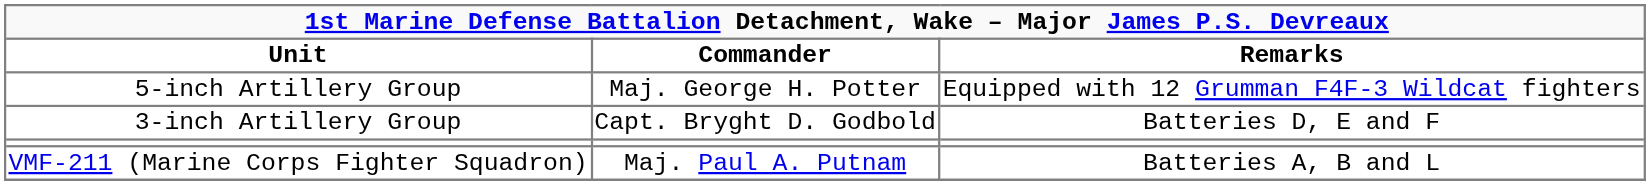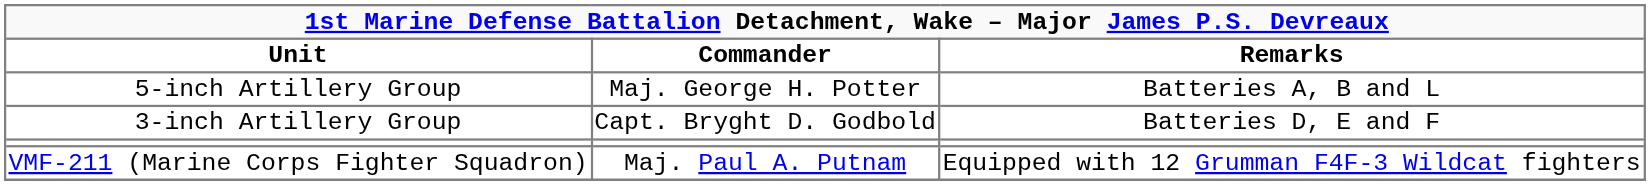 <table border="1" cellpadding="1" cellspacing="0" style="font-size: 85%; border: gray solid 1px; border-collapse: collapse; text-align: center;">
 <tr style="background: #ececec;">
 <th colspan="14" style="background: #f9f9f9; text-align: center;">   <a href='#'>1st Marine Defense Battalion</a> Detachment, Wake – Major <a href='#'>James P.S. Devreaux</a></th>
 </tr>
 <tr>
 <th>Unit</th>
 <th>Commander</th>
 <th>Remarks</th>
 </tr>
 <tr>
 <td>5-inch Artillery Group</td>
 <td>Maj. George H. Potter</td>
-<td>Equipped with 12 <a href='#'>Grumman F4F-3 Wildcat</a> fighters</td>
+<td>Batteries A, B and L</td>
 </tr>
 <tr>
 <td>3-inch Artillery Group</td>
 <td>Capt. Bryght D. Godbold</td>
 <td>Batteries D, E and F</td>
 </tr>
 <tr>
 <td></td>
 <td></td>
 </tr>
 <tr>
 <td><a href='#'>VMF-211</a> (Marine Corps Fighter Squadron)</td>
 <td>Maj. <a href='#'>Paul A. Putnam</a></td>
-<td>Batteries A, B and L</td>
+<td>Equipped with 12 <a href='#'>Grumman F4F-3 Wildcat</a> fighters</td>
 </tr>
 <tr>
 </tr>
 </table>
